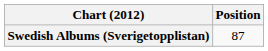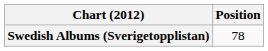 <table class="wikitable plainrowheaders" style="text-align:center">
 <tr>
 <th scope="col">Chart (2012)</th>
 <th scope="col">Position</th>
 </tr>
 <tr>
 <th scope="row">Swedish Albums (Sverigetopplistan)</th>
-<td>87</td>
+<td>78</td>
 </tr>
 </table>
